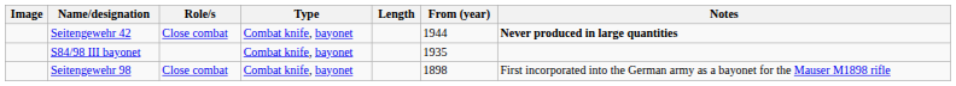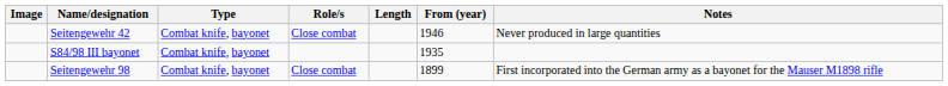 <table class="wikitable sortable" style="margin:left; width:100%; border-collapse:collapse;">
 <tr>
 <th>Image</th>
 <th>Name/designation</th>
+<th>Type</th>
 <th>Role/s</th>
-<th>Type</th>
 <th>Length</th>
 <th>From (year)</th>
 <th class=unsortable>Notes</th>
 </tr>
 <tr>
 <td></td>
 <td><a href='#'>Seitengewehr 42</a></td>
+<td><a href='#'>Combat knife</a>, <a href='#'>bayonet</a></td>
 <td><a href='#'>Close combat</a></td>
-<td><a href='#'>Combat knife</a>, <a href='#'>bayonet</a></td>
 <td></td>
-<td>1944</td>
-<td><strong>Never produced in large quantities</strong></td>
+<td>1946</td>
+<td>Never produced in large quantities</td>
 </tr>
 <tr>
 <td></td>
 <td><a href='#'>S84/98 III bayonet</a></td>
+<td><a href='#'>Combat knife</a>, <a href='#'>bayonet</a></td>
 <td></td>
-<td><a href='#'>Combat knife</a>, <a href='#'>bayonet</a></td>
 <td></td>
 <td>1935</td>
 <td></td>
 </tr>
 <tr>
 <td></td>
 <td><a href='#'>Seitengewehr 98</a></td>
+<td><a href='#'>Combat knife</a>, <a href='#'>bayonet</a></td>
 <td><a href='#'>Close combat</a></td>
-<td><a href='#'>Combat knife</a>, <a href='#'>bayonet</a></td>
 <td></td>
-<td>1898</td>
+<td>1899</td>
 <td>First incorporated into the German army as a bayonet for the <a href='#'>Mauser M1898 rifle</a></td>
 </tr>
 </table>
